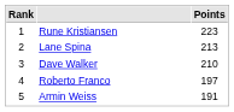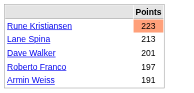 <table cellspacing="1" cellpadding="3" style="border:1px solid #AAAAAA;font-size:86%">
 <tr bgcolor="#E4E4E4">
-<th style="border-bottom:1px solid #AAAAAA" width=10>Rank</th>
 <th style="border-bottom:1px solid #AAAAAA" width=200></th>
 <th style="border-bottom:1px solid #AAAAAA" width=20>Points</th>
 </tr>
 <tr>
-<td align="center">1</td>
 <td> <a href='#'>Rune Kristiansen</a></td>
-<td align=center>223</td>
+<td align=center style="background: lightsalmon;">223</td>
 </tr>
 <tr>
-<td align="center">2</td>
 <td> <a href='#'>Lane Spina</a></td>
 <td align=center>213</td>
 </tr>
 <tr>
-<td align="center">3</td>
 <td> <a href='#'>Dave Walker</a></td>
-<td align=center>210</td>
+<td align=center>201</td>
 </tr>
 <tr>
-<td align="center">4</td>
 <td> <a href='#'>Roberto Franco</a></td>
 <td align=center>197</td>
 </tr>
 <tr>
-<td align="center">5</td>
 <td> <a href='#'>Armin Weiss</a></td>
 <td align=center>191</td>
 </tr>
 </table>
